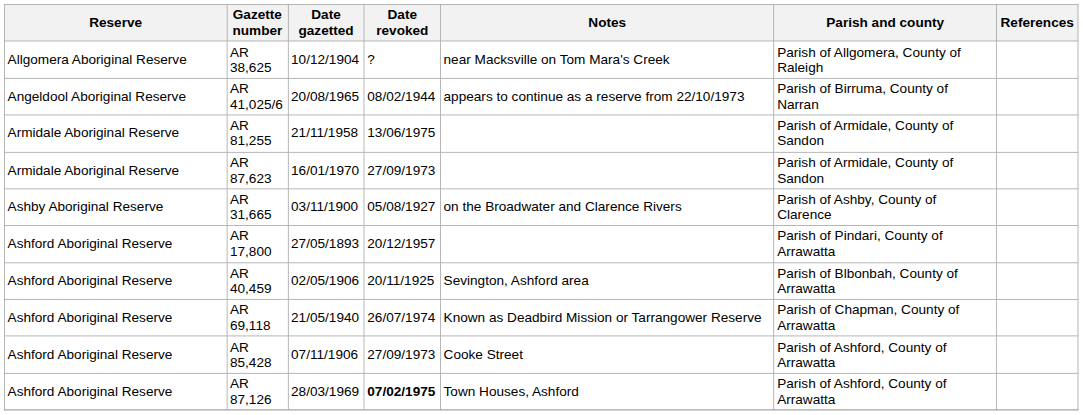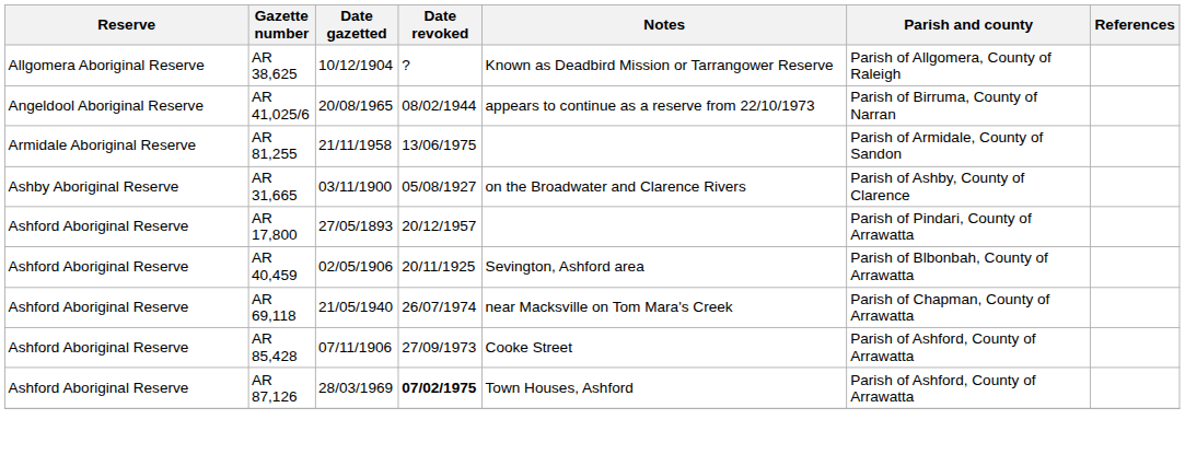 <table class="wikitable" style="width:100%; background:#fff;">
 <tr>
 <th scope="col" style="width:20%;">Reserve</th>
 <th scope="col" style="width:5%;">Gazette number</th>
 <th scope="col" style="width:5%;">Date gazetted</th>
 <th scope="col" style="width:5%;">Date revoked</th>
 <th scope="col" class="unsortable" style="width: 30%">Notes</th>
 <th scope="col" class="unsortable" style="width: 20%">Parish and county</th>
 <th scope="col" class="unsortable" style="width: 5%">References</th>
 </tr>
 <tr>
 <td>Allgomera Aboriginal Reserve</td>
 <td>AR 38,625</td>
 <td>10/12/1904</td>
 <td>?</td>
-<td>near Macksville on Tom Mara's Creek</td>
+<td>Known as Deadbird Mission or Tarrangower Reserve</td>
 <td>Parish of Allgomera, County of Raleigh</td>
 <td></td>
 </tr>
 <tr>
 <td>Angeldool Aboriginal Reserve</td>
 <td>AR 41,025/6</td>
 <td>20/08/1965</td>
 <td>08/02/1944</td>
 <td>appears to continue as a reserve from 22/10/1973</td>
 <td>Parish of Birruma, County of Narran</td>
 <td></td>
 </tr>
 <tr>
 <td>Armidale Aboriginal Reserve</td>
 <td>AR 81,255</td>
 <td>21/11/1958</td>
 <td>13/06/1975</td>
-<td></td>
-<td>Parish of Armidale, County of Sandon</td>
-<td></td>
-</tr>
-<tr>
-<td>Armidale Aboriginal Reserve</td>
-<td>AR 87,623</td>
-<td>16/01/1970</td>
-<td>27/09/1973</td>
 <td></td>
 <td>Parish of Armidale, County of Sandon</td>
 <td></td>
 </tr>
 <tr>
 <td>Ashby Aboriginal Reserve</td>
 <td>AR 31,665</td>
 <td>03/11/1900</td>
 <td>05/08/1927</td>
 <td>on the Broadwater and Clarence Rivers</td>
 <td>Parish of Ashby, County of Clarence</td>
 <td></td>
 </tr>
 <tr>
 <td>Ashford Aboriginal Reserve</td>
 <td>AR 17,800</td>
 <td>27/05/1893</td>
 <td>20/12/1957</td>
 <td></td>
 <td>Parish of Pindari, County of Arrawatta</td>
 <td></td>
 </tr>
 <tr>
 <td>Ashford Aboriginal Reserve</td>
 <td>AR 40,459</td>
 <td>02/05/1906</td>
 <td>20/11/1925</td>
 <td>Sevington, Ashford area</td>
 <td>Parish of Blbonbah, County of Arrawatta</td>
 <td></td>
 </tr>
 <tr>
 <td>Ashford Aboriginal Reserve</td>
 <td>AR 69,118</td>
 <td>21/05/1940</td>
 <td>26/07/1974</td>
-<td>Known as Deadbird Mission or Tarrangower Reserve</td>
+<td>near Macksville on Tom Mara's Creek</td>
 <td>Parish of Chapman, County of Arrawatta</td>
 <td></td>
 </tr>
 <tr>
 <td>Ashford Aboriginal Reserve</td>
 <td>AR 85,428</td>
 <td>07/11/1906</td>
 <td>27/09/1973</td>
 <td>Cooke Street</td>
 <td>Parish of Ashford, County of Arrawatta</td>
 <td></td>
 </tr>
 <tr>
 <td>Ashford Aboriginal Reserve</td>
 <td>AR 87,126</td>
 <td>28/03/1969</td>
 <td><strong>07/02/1975</strong></td>
 <td>Town Houses, Ashford</td>
 <td>Parish of Ashford, County of Arrawatta</td>
 <td></td>
 </tr>
 <tr>
 </tr>
 </table>
